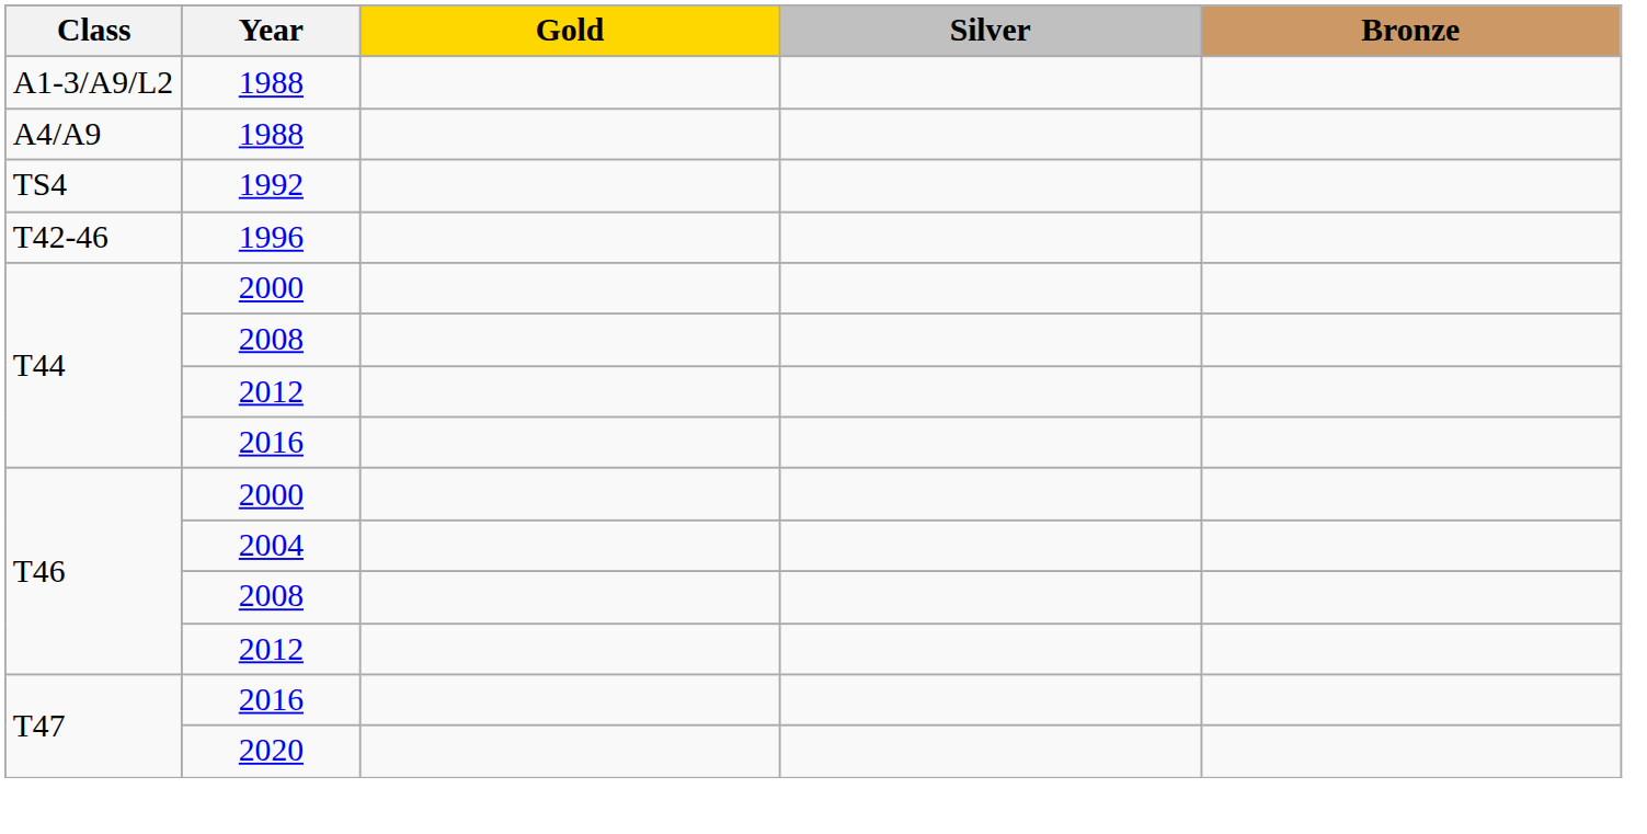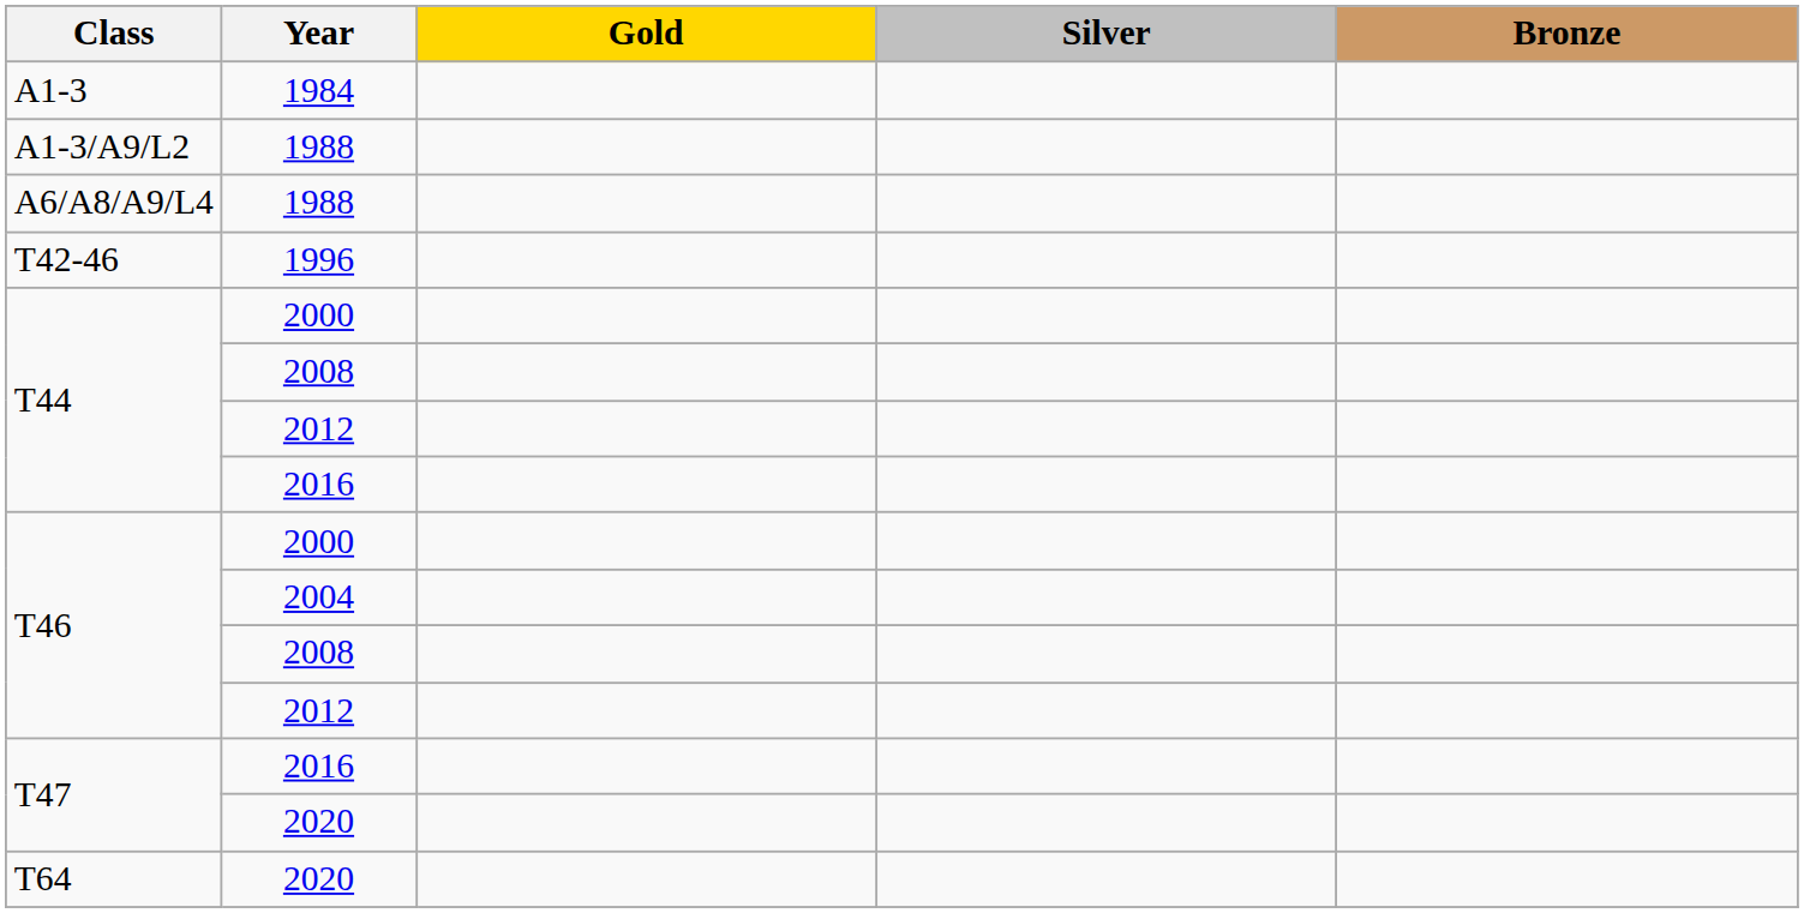 <table class="wikitable">
 <tr>
 <th width=80>Class</th>
 <th width=80>Year</th>
 <td align=center width=200 bgcolor=gold><strong>Gold</strong></td>
 <td align=center width=200 bgcolor=silver><strong>Silver</strong></td>
 <td align=center width=200 bgcolor=cc9966><strong>Bronze</strong></td>
 </tr>
 <tr>
+<td>A1-3</td>
+<td align=center><a href='#'>1984</a></td>
+<td></td>
+<td></td>
+<td></td>
+</tr>
+<tr>
 <td>A1-3/A9/L2</td>
 <td align=center><a href='#'>1988</a></td>
 <td></td>
 <td></td>
 <td></td>
 </tr>
 <tr>
-<td>A4/A9</td>
+<td>A6/A8/A9/L4</td>
 <td align=center><a href='#'>1988</a></td>
-<td></td>
-<td></td>
-<td></td>
-</tr>
-<tr>
-<td>TS4</td>
-<td align=center><a href='#'>1992</a></td>
 <td></td>
 <td></td>
 <td></td>
 </tr>
 <tr>
 <td>T42-46</td>
 <td align=center><a href='#'>1996</a></td>
 <td></td>
 <td></td>
 <td></td>
 </tr>
 <tr>
 <td rowspan=4>T44</td>
 <td align=center><a href='#'>2000</a></td>
 <td></td>
 <td></td>
 <td></td>
 </tr>
 <tr>
 <td align=center><a href='#'>2008</a></td>
 <td></td>
 <td></td>
 <td></td>
 </tr>
 <tr>
 <td align=center><a href='#'>2012</a></td>
 <td></td>
 <td></td>
 <td></td>
 </tr>
 <tr>
 <td align=center><a href='#'>2016</a></td>
 <td></td>
 <td></td>
 <td></td>
 </tr>
 <tr>
 <td rowspan=4>T46</td>
 <td align=center><a href='#'>2000</a></td>
 <td></td>
 <td></td>
 <td></td>
 </tr>
 <tr>
 <td align=center><a href='#'>2004</a></td>
 <td></td>
 <td></td>
 <td></td>
 </tr>
 <tr>
 <td align=center><a href='#'>2008</a></td>
 <td></td>
 <td></td>
 <td></td>
 </tr>
 <tr>
 <td align=center><a href='#'>2012</a></td>
 <td></td>
 <td></td>
 <td></td>
 </tr>
 <tr>
 <td rowspan=2>T47</td>
 <td align=center><a href='#'>2016</a></td>
 <td></td>
 <td></td>
 <td></td>
 </tr>
 <tr>
 <td align=center><a href='#'>2020</a></td>
 <td></td>
 <td></td>
 <td></td>
 </tr>
+<tr>
+<td>T64</td>
+<td align=center><a href='#'>2020</a></td>
+<td></td>
+<td></td>
+<td></td>
+</tr>
 </table>
